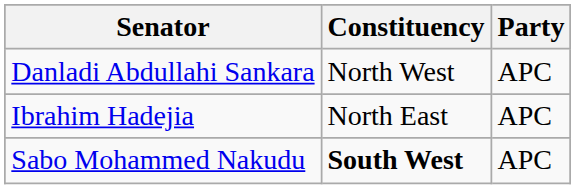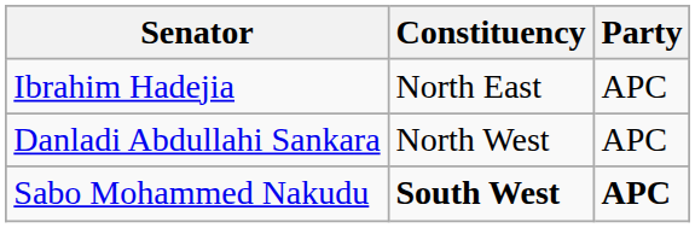 <table class="wikitable" border="1">
 <tr>
 <th>Senator</th>
 <th>Constituency</th>
 <th>Party</th>
 </tr>
 <tr>
+<td><a href='#'>Ibrahim Hadejia</a></td>
+<td>North East</td>
+<td>APC</td>
+</tr>
+<tr>
 <td><a href='#'>Danladi Abdullahi Sankara</a></td>
 <td>North West</td>
 <td>APC</td>
 </tr>
 <tr>
-<td><a href='#'>Ibrahim Hadejia</a></td>
-<td>North East</td>
-<td>APC</td>
-</tr>
-<tr>
 <td><a href='#'>Sabo Mohammed Nakudu</a></td>
 <td><strong>South West</strong></td>
-<td>APC</td>
+<td><strong>APC</strong></td>
 </tr>
 </table>
